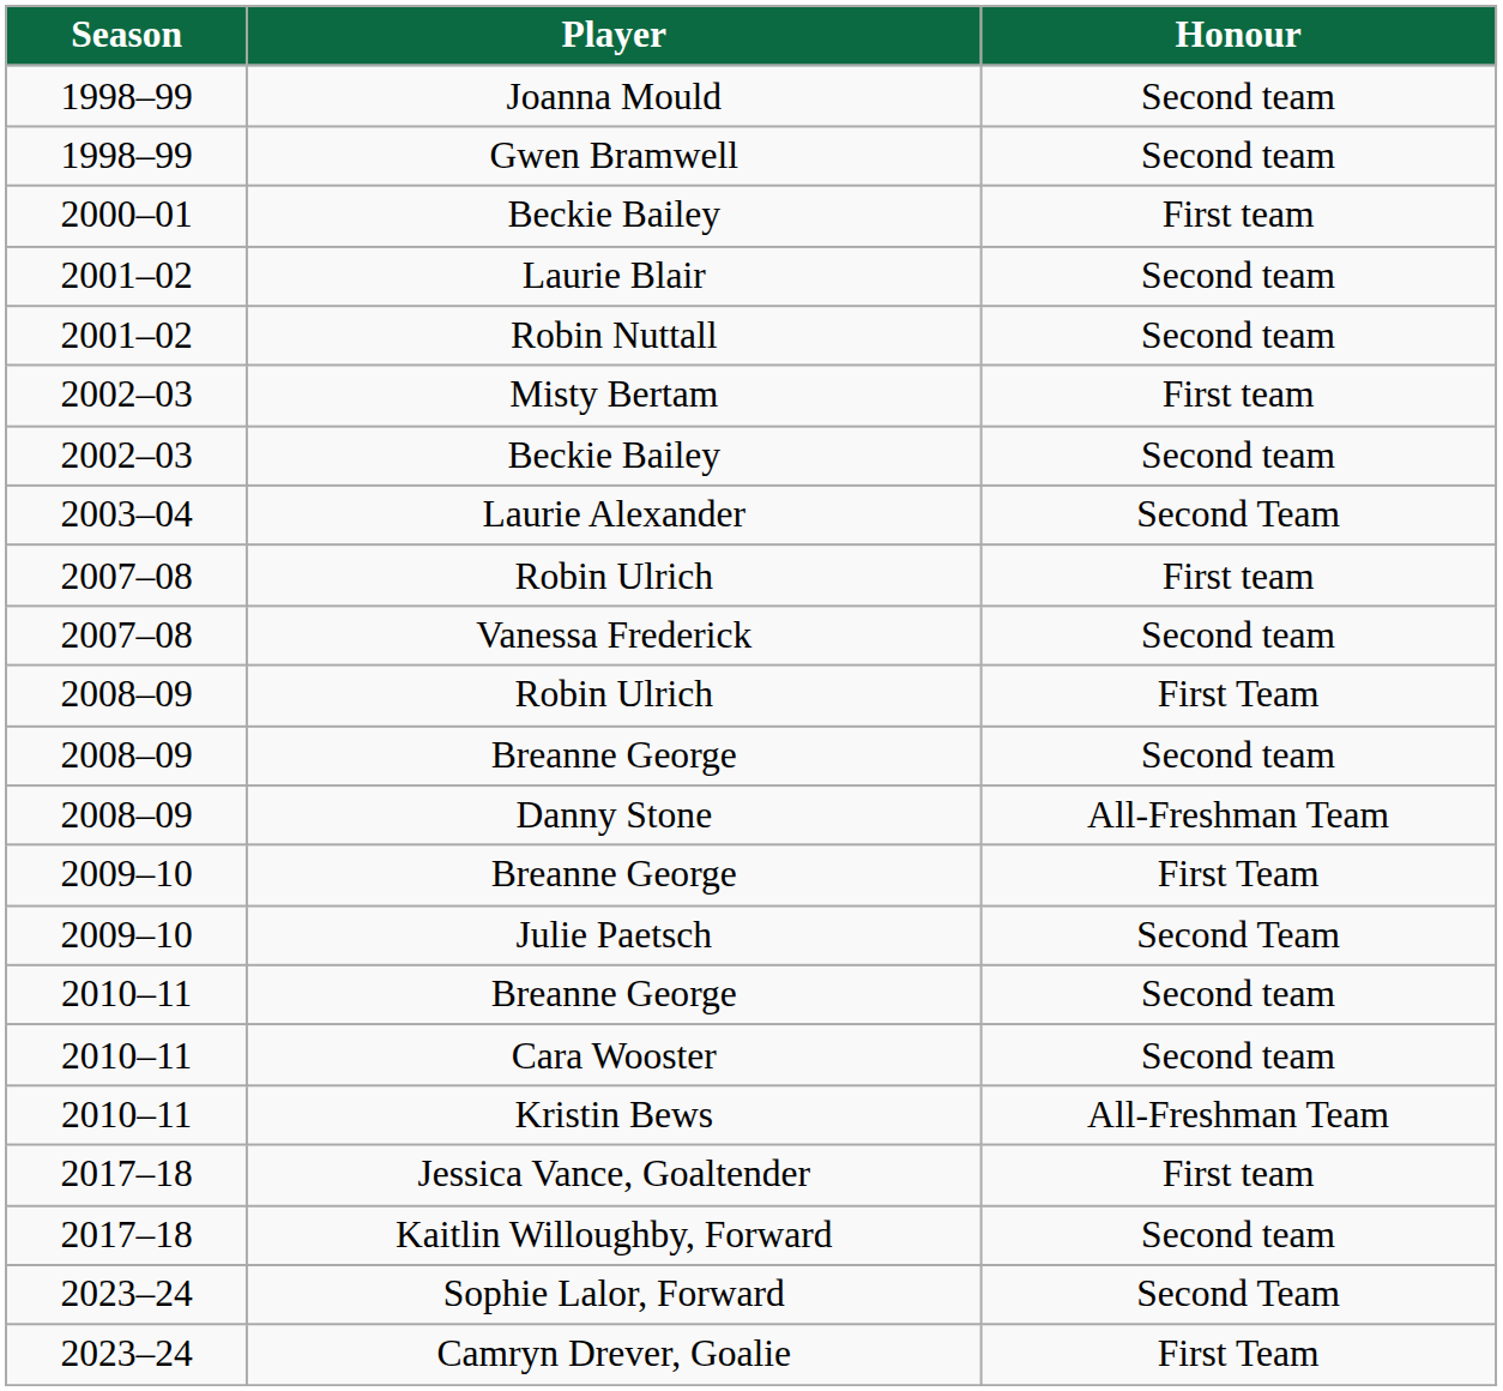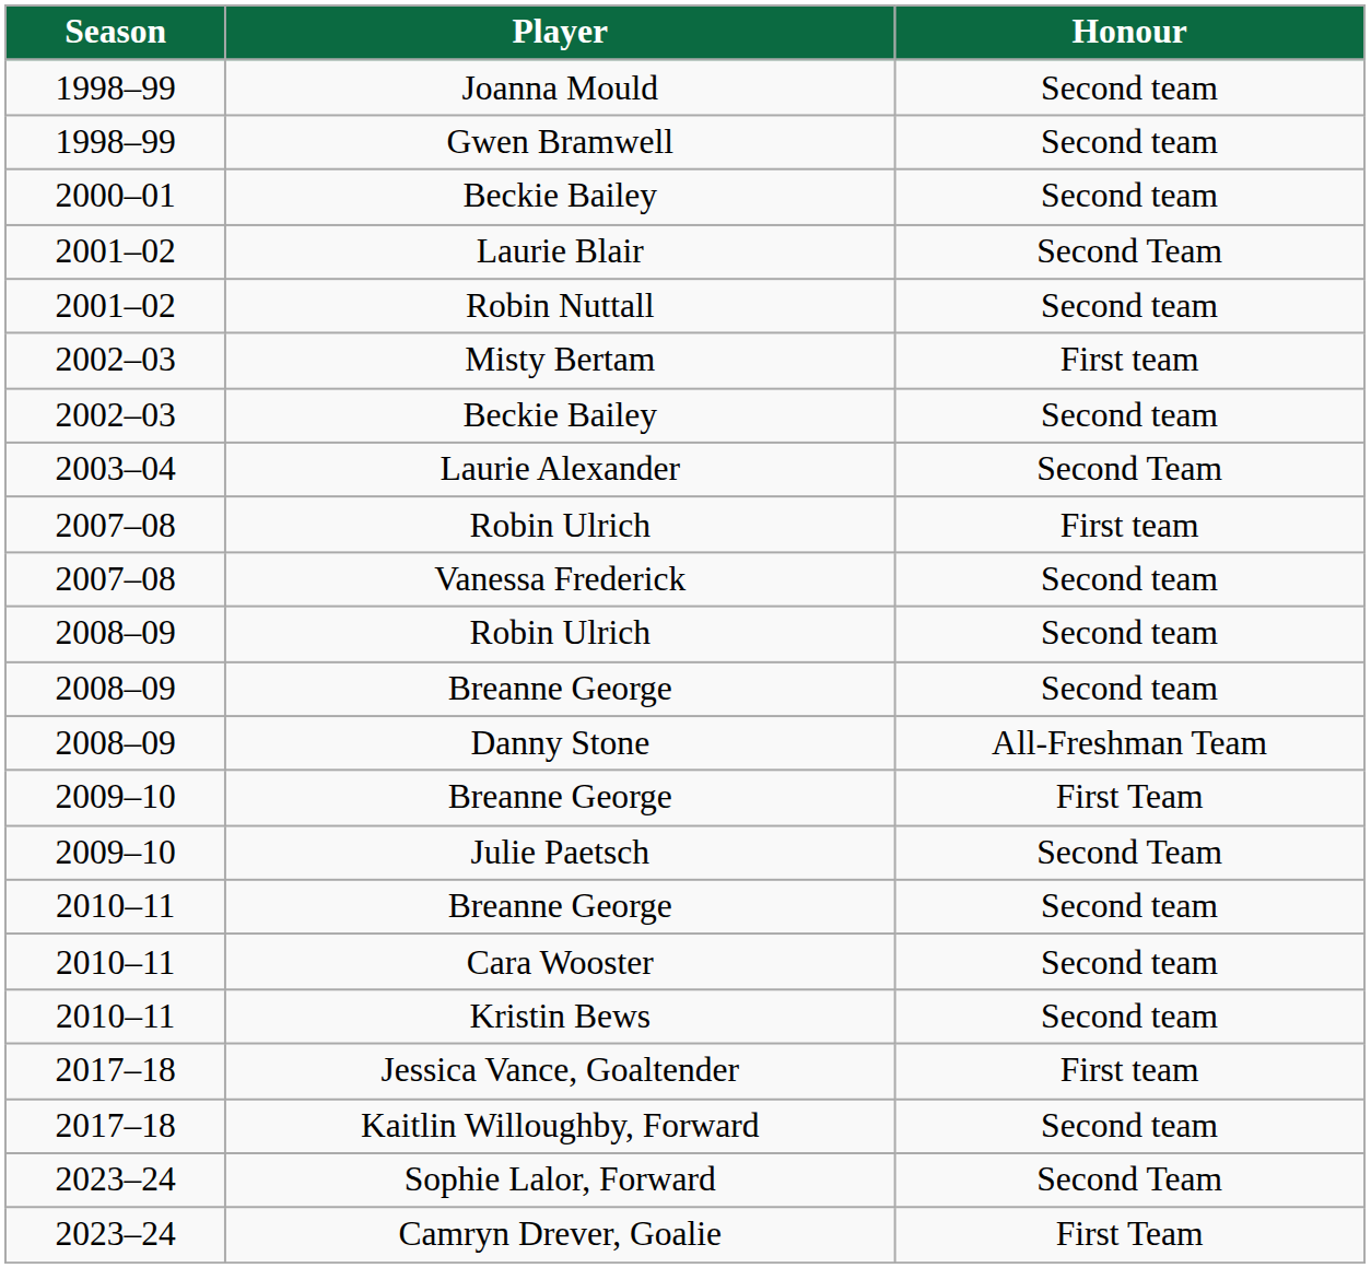 <table class="wikitable" width="50%">
 <tr align="center"  style="background:#0B6A41;color:#FFFFFF;">
 <td><strong>Season</strong></td>
 <td><strong>Player</strong></td>
 <td><strong>Honour</strong></td>
 </tr>
 <tr align="center" bgcolor="">
 <td>1998–99</td>
 <td>Joanna Mould</td>
 <td>Second team</td>
 </tr>
 <tr align="center" bgcolor="">
 <td>1998–99</td>
 <td>Gwen Bramwell</td>
 <td>Second team</td>
 </tr>
 <tr align="center" bgcolor="">
 <td>2000–01</td>
 <td>Beckie Bailey</td>
-<td>First team</td>
+<td>Second team</td>
 </tr>
 <tr align="center" bgcolor="">
 <td>2001–02</td>
 <td>Laurie Blair</td>
-<td>Second team</td>
+<td>Second Team</td>
 </tr>
 <tr align="center" bgcolor="">
 <td>2001–02</td>
 <td>Robin Nuttall</td>
 <td>Second team</td>
 </tr>
 <tr align="center" bgcolor="">
 <td>2002–03</td>
 <td>Misty Bertam</td>
 <td>First team</td>
 </tr>
 <tr align="center" bgcolor="">
 <td>2002–03</td>
 <td>Beckie Bailey</td>
 <td>Second team</td>
 </tr>
 <tr align="center" bgcolor="">
 <td>2003–04</td>
 <td>Laurie Alexander</td>
 <td>Second Team</td>
 </tr>
 <tr align="center" bgcolor="">
 <td>2007–08</td>
 <td>Robin Ulrich</td>
 <td>First team</td>
 </tr>
 <tr align="center" bgcolor="">
 <td>2007–08</td>
 <td>Vanessa Frederick</td>
 <td>Second team</td>
 </tr>
 <tr align="center" bgcolor="">
 <td>2008–09</td>
 <td>Robin Ulrich</td>
-<td>First Team</td>
+<td>Second team</td>
 </tr>
 <tr align="center" bgcolor="">
 <td>2008–09</td>
 <td>Breanne George</td>
 <td>Second team</td>
 </tr>
 <tr align="center" bgcolor="">
 <td>2008–09</td>
 <td>Danny Stone</td>
 <td>All-Freshman Team</td>
 </tr>
 <tr align="center" bgcolor="">
 <td>2009–10</td>
 <td>Breanne George</td>
 <td>First Team</td>
 </tr>
 <tr align="center" bgcolor="">
 <td>2009–10</td>
 <td>Julie Paetsch</td>
 <td>Second Team</td>
 </tr>
 <tr align="center" bgcolor="">
 <td>2010–11</td>
 <td>Breanne George</td>
 <td>Second team</td>
 </tr>
 <tr align="center" bgcolor="">
 <td>2010–11</td>
 <td>Cara Wooster</td>
 <td>Second team</td>
 </tr>
 <tr align="center" bgcolor="">
 <td>2010–11</td>
 <td>Kristin Bews</td>
-<td>All-Freshman Team</td>
+<td>Second team</td>
 </tr>
 <tr align="center" bgcolor="">
 <td>2017–18</td>
 <td>Jessica Vance, Goaltender</td>
 <td>First team</td>
 </tr>
 <tr align="center" bgcolor="">
 <td>2017–18</td>
 <td>Kaitlin Willoughby, Forward</td>
 <td>Second team</td>
 </tr>
 <tr align="center" bgcolor="">
 <td>2023–24</td>
 <td>Sophie Lalor, Forward</td>
 <td>Second Team</td>
 </tr>
 <tr align="center" bgcolor="">
 <td>2023–24</td>
 <td>Camryn Drever, Goalie</td>
 <td>First Team</td>
 </tr>
 <tr align="center" bgcolor="">
 </tr>
 </table>
